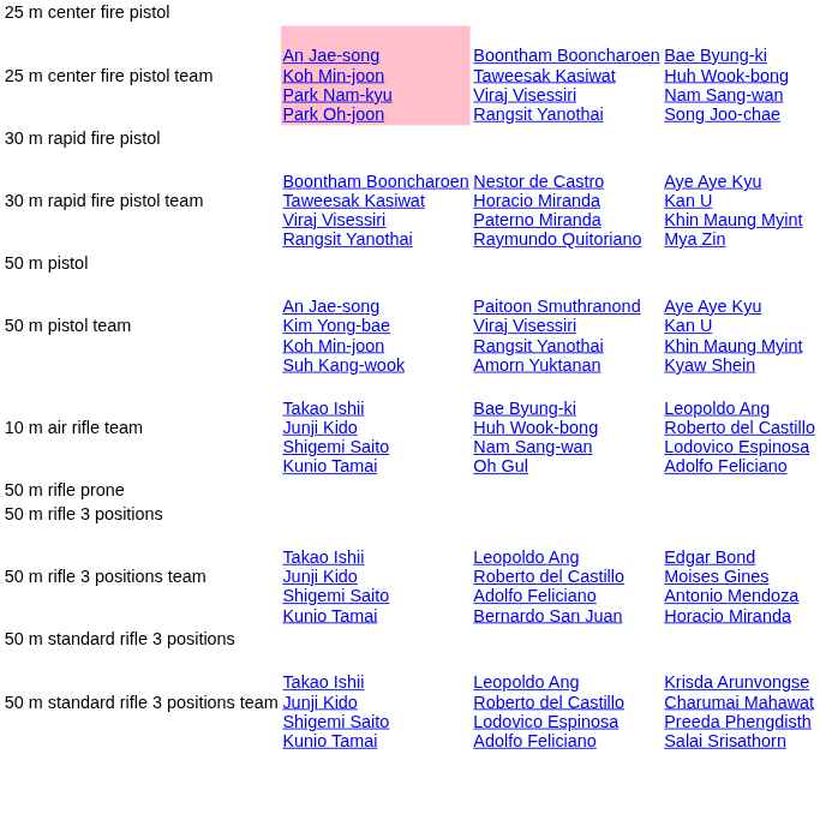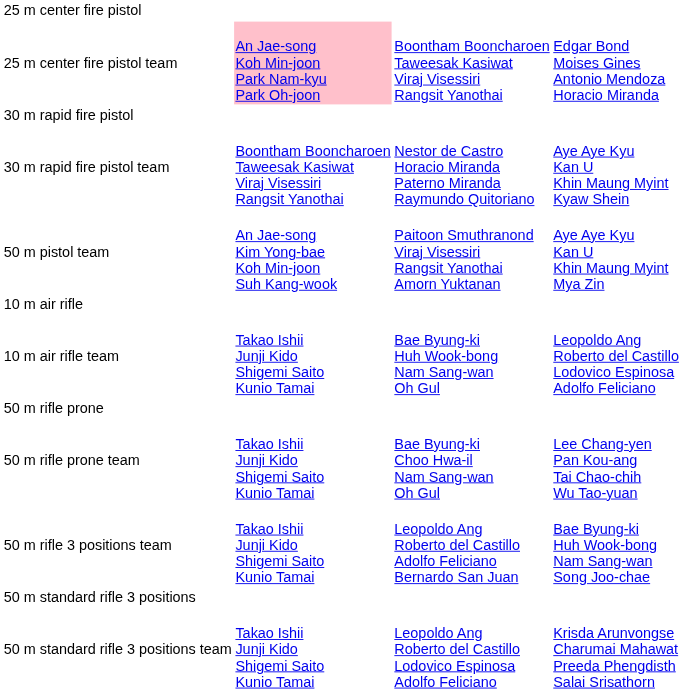 <table>
 <tr>
 <td>25 m center fire pistol</td>
 <td></td>
 <td></td>
 <td></td>
 </tr>
 <tr>
 <td>25 m center fire pistol team</td>
 <td style="background: pink;"><br><a href='#'>An Jae-song</a><br><a href='#'>Koh Min-joon</a><br><a href='#'>Park Nam-kyu</a><br><a href='#'>Park Oh-joon</a></td>
 <td><br><a href='#'>Boontham Booncharoen</a><br><a href='#'>Taweesak Kasiwat</a><br><a href='#'>Viraj Visessiri</a><br><a href='#'>Rangsit Yanothai</a></td>
-<td><br><a href='#'>Bae Byung-ki</a><br><a href='#'>Huh Wook-bong</a><br><a href='#'>Nam Sang-wan</a><br><a href='#'>Song Joo-chae</a></td>
+<td><br><a href='#'>Edgar Bond</a><br><a href='#'>Moises Gines</a><br><a href='#'>Antonio Mendoza</a><br><a href='#'>Horacio Miranda</a></td>
 </tr>
 <tr>
 <td>30 m rapid fire pistol</td>
 <td></td>
 <td></td>
 <td></td>
 </tr>
 <tr>
 <td>30 m rapid fire pistol team</td>
 <td><br><a href='#'>Boontham Booncharoen</a><br><a href='#'>Taweesak Kasiwat</a><br><a href='#'>Viraj Visessiri</a><br><a href='#'>Rangsit Yanothai</a></td>
 <td><br><a href='#'>Nestor de Castro</a><br><a href='#'>Horacio Miranda</a><br><a href='#'>Paterno Miranda</a><br><a href='#'>Raymundo Quitoriano</a></td>
-<td><br><a href='#'>Aye Aye Kyu</a><br><a href='#'>Kan U</a><br><a href='#'>Khin Maung Myint</a><br><a href='#'>Mya Zin</a></td>
-</tr>
-<tr>
-<td>50 m pistol</td>
-<td></td>
-<td></td>
-<td></td>
+<td><br><a href='#'>Aye Aye Kyu</a><br><a href='#'>Kan U</a><br><a href='#'>Khin Maung Myint</a><br><a href='#'>Kyaw Shein</a></td>
 </tr>
 <tr>
 <td>50 m pistol team</td>
 <td><br><a href='#'>An Jae-song</a><br><a href='#'>Kim Yong-bae</a><br><a href='#'>Koh Min-joon</a><br><a href='#'>Suh Kang-wook</a></td>
 <td><br><a href='#'>Paitoon Smuthranond</a><br><a href='#'>Viraj Visessiri</a><br><a href='#'>Rangsit Yanothai</a><br><a href='#'>Amorn Yuktanan</a></td>
-<td><br><a href='#'>Aye Aye Kyu</a><br><a href='#'>Kan U</a><br><a href='#'>Khin Maung Myint</a><br><a href='#'>Kyaw Shein</a></td>
+<td><br><a href='#'>Aye Aye Kyu</a><br><a href='#'>Kan U</a><br><a href='#'>Khin Maung Myint</a><br><a href='#'>Mya Zin</a></td>
+</tr>
+<tr>
+<td>10 m air rifle</td>
+<td></td>
+<td></td>
+<td></td>
 </tr>
 <tr>
 <td>10 m air rifle team</td>
 <td><br><a href='#'>Takao Ishii</a><br><a href='#'>Junji Kido</a><br><a href='#'>Shigemi Saito</a><br><a href='#'>Kunio Tamai</a></td>
 <td><br><a href='#'>Bae Byung-ki</a><br><a href='#'>Huh Wook-bong</a><br><a href='#'>Nam Sang-wan</a><br><a href='#'>Oh Gul</a></td>
 <td><br><a href='#'>Leopoldo Ang</a><br><a href='#'>Roberto del Castillo</a><br><a href='#'>Lodovico Espinosa</a><br><a href='#'>Adolfo Feliciano</a></td>
 </tr>
 <tr>
 <td>50 m rifle prone</td>
 <td></td>
 <td></td>
 <td></td>
 </tr>
 <tr>
-<td>50 m rifle 3 positions</td>
-<td></td>
-<td></td>
-<td></td>
+<td>50 m rifle prone team</td>
+<td><br><a href='#'>Takao Ishii</a><br><a href='#'>Junji Kido</a><br><a href='#'>Shigemi Saito</a><br><a href='#'>Kunio Tamai</a></td>
+<td><br><a href='#'>Bae Byung-ki</a><br><a href='#'>Choo Hwa-il</a><br><a href='#'>Nam Sang-wan</a><br><a href='#'>Oh Gul</a></td>
+<td><br><a href='#'>Lee Chang-yen</a><br><a href='#'>Pan Kou-ang</a><br><a href='#'>Tai Chao-chih</a><br><a href='#'>Wu Tao-yuan</a></td>
 </tr>
 <tr>
 <td>50 m rifle 3 positions team</td>
 <td><br><a href='#'>Takao Ishii</a><br><a href='#'>Junji Kido</a><br><a href='#'>Shigemi Saito</a><br><a href='#'>Kunio Tamai</a></td>
 <td><br><a href='#'>Leopoldo Ang</a><br><a href='#'>Roberto del Castillo</a><br><a href='#'>Adolfo Feliciano</a><br><a href='#'>Bernardo San Juan</a></td>
-<td><br><a href='#'>Edgar Bond</a><br><a href='#'>Moises Gines</a><br><a href='#'>Antonio Mendoza</a><br><a href='#'>Horacio Miranda</a></td>
+<td><br><a href='#'>Bae Byung-ki</a><br><a href='#'>Huh Wook-bong</a><br><a href='#'>Nam Sang-wan</a><br><a href='#'>Song Joo-chae</a></td>
 </tr>
 <tr>
 <td>50 m standard rifle 3 positions</td>
 <td></td>
 <td></td>
 <td></td>
 </tr>
 <tr>
 <td>50 m standard rifle 3 positions team</td>
 <td><br><a href='#'>Takao Ishii</a><br><a href='#'>Junji Kido</a><br><a href='#'>Shigemi Saito</a><br><a href='#'>Kunio Tamai</a></td>
 <td><br><a href='#'>Leopoldo Ang</a><br><a href='#'>Roberto del Castillo</a><br><a href='#'>Lodovico Espinosa</a><br><a href='#'>Adolfo Feliciano</a></td>
 <td><br><a href='#'>Krisda Arunvongse</a><br><a href='#'>Charumai Mahawat</a><br><a href='#'>Preeda Phengdisth</a><br><a href='#'>Salai Srisathorn</a></td>
 </tr>
 </table>
